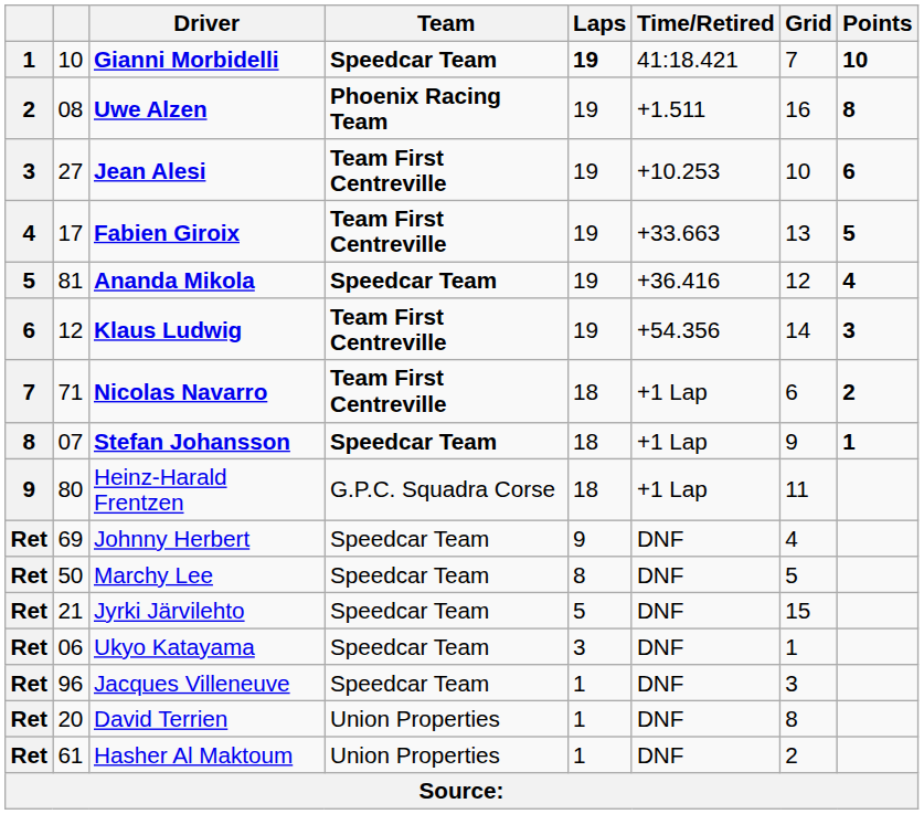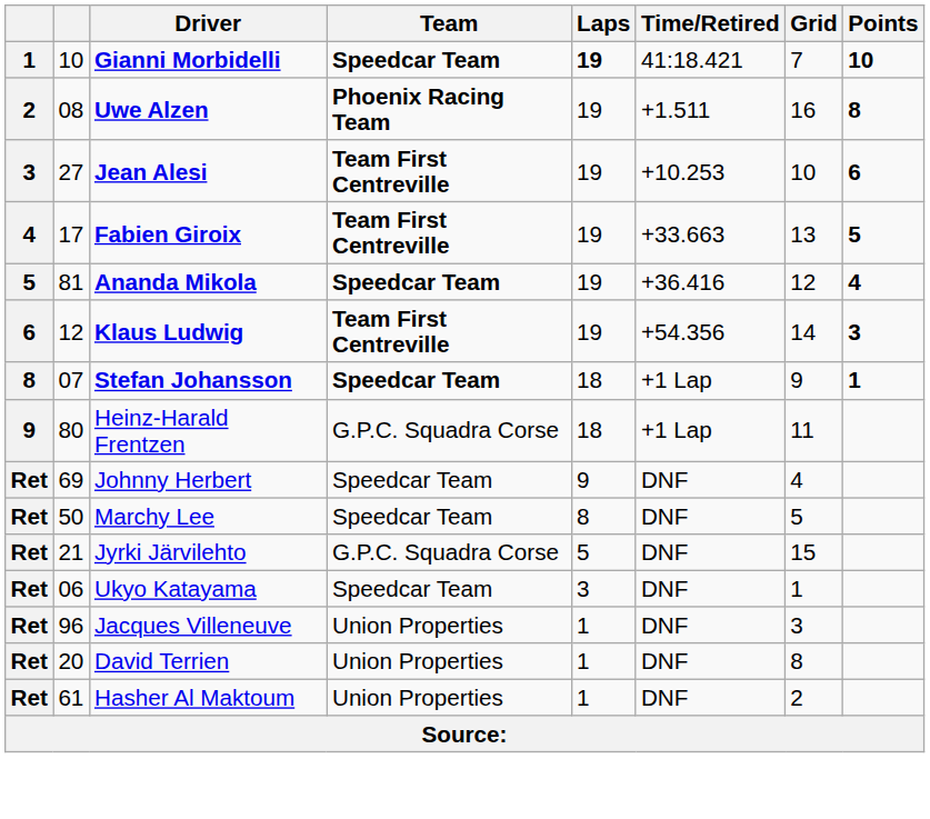 <table class="wikitable" style="font-size: 95%">
 <tr>
 <th></th>
 <th></th>
 <th>Driver</th>
 <th>Team</th>
 <th>Laps</th>
 <th>Time/Retired</th>
 <th>Grid</th>
 <th>Points</th>
 </tr>
 <tr>
 <th>1</th>
 <td>10</td>
 <td> <strong><a href='#'>Gianni Morbidelli</a></strong></td>
 <td><strong>Speedcar Team</strong></td>
 <td><strong>19</strong></td>
 <td>41:18.421</td>
 <td>7</td>
 <td><strong>10</strong></td>
 </tr>
 <tr>
 <th>2</th>
 <td>08</td>
 <td> <strong><a href='#'>Uwe Alzen</a></strong></td>
 <td><strong>Phoenix Racing Team</strong></td>
 <td>19</td>
 <td>+1.511</td>
 <td>16</td>
 <td><strong>8</strong></td>
 </tr>
 <tr>
 <th>3</th>
 <td>27</td>
 <td> <strong><a href='#'>Jean Alesi</a></strong></td>
 <td><strong>Team First Centreville</strong></td>
 <td>19</td>
 <td>+10.253</td>
 <td>10</td>
 <td><strong>6</strong></td>
 </tr>
 <tr>
 <th>4</th>
 <td>17</td>
 <td> <strong><a href='#'>Fabien Giroix</a></strong></td>
 <td><strong>Team First Centreville</strong></td>
 <td>19</td>
 <td>+33.663</td>
 <td>13</td>
 <td><strong>5</strong></td>
 </tr>
 <tr>
 <th>5</th>
 <td>81</td>
 <td> <strong><a href='#'>Ananda Mikola</a></strong></td>
 <td><strong>Speedcar Team</strong></td>
 <td>19</td>
 <td>+36.416</td>
 <td>12</td>
 <td><strong>4</strong></td>
 </tr>
 <tr>
 <th>6</th>
 <td>12</td>
 <td> <strong><a href='#'>Klaus Ludwig</a></strong></td>
 <td><strong>Team First Centreville</strong></td>
 <td>19</td>
 <td>+54.356</td>
 <td>14</td>
 <td><strong>3</strong></td>
 </tr>
 <tr>
-<th>7</th>
-<td>71</td>
-<td> <strong><a href='#'>Nicolas Navarro</a></strong></td>
-<td><strong>Team First Centreville</strong></td>
-<td>18</td>
-<td>+1 Lap</td>
-<td>6</td>
-<td><strong>2</strong></td>
-</tr>
-<tr>
 <th>8</th>
 <td>07</td>
 <td> <strong><a href='#'>Stefan Johansson</a></strong></td>
 <td><strong>Speedcar Team</strong></td>
 <td>18</td>
 <td>+1 Lap</td>
 <td>9</td>
 <td><strong>1</strong></td>
 </tr>
 <tr>
 <th>9</th>
 <td>80</td>
 <td> <a href='#'>Heinz-Harald Frentzen</a></td>
 <td>G.P.C. Squadra Corse</td>
 <td>18</td>
 <td>+1 Lap</td>
 <td>11</td>
 <td></td>
 </tr>
 <tr>
 <th>Ret</th>
 <td>69</td>
 <td> <a href='#'>Johnny Herbert</a></td>
 <td>Speedcar Team</td>
 <td>9</td>
 <td>DNF</td>
 <td>4</td>
 <td></td>
 </tr>
 <tr>
 <th>Ret</th>
 <td>50</td>
 <td> <a href='#'>Marchy Lee</a></td>
 <td>Speedcar Team</td>
 <td>8</td>
 <td>DNF</td>
 <td>5</td>
 <td></td>
 </tr>
 <tr>
 <th>Ret</th>
 <td>21</td>
 <td> <a href='#'>Jyrki Järvilehto</a></td>
-<td>Speedcar Team</td>
+<td>G.P.C. Squadra Corse</td>
 <td>5</td>
 <td>DNF</td>
 <td>15</td>
 <td></td>
 </tr>
 <tr>
 <th>Ret</th>
 <td>06</td>
 <td> <a href='#'>Ukyo Katayama</a></td>
 <td>Speedcar Team</td>
 <td>3</td>
 <td>DNF</td>
 <td>1</td>
 <td></td>
 </tr>
 <tr>
 <th>Ret</th>
 <td>96</td>
 <td> <a href='#'>Jacques Villeneuve</a></td>
-<td>Speedcar Team</td>
+<td>Union Properties</td>
 <td>1</td>
 <td>DNF</td>
 <td>3</td>
 <td></td>
 </tr>
 <tr>
 <th>Ret</th>
 <td>20</td>
 <td> <a href='#'>David Terrien</a></td>
 <td>Union Properties</td>
 <td>1</td>
 <td>DNF</td>
 <td>8</td>
 <td></td>
 </tr>
 <tr>
 <th>Ret</th>
 <td>61</td>
 <td> <a href='#'>Hasher Al Maktoum</a></td>
 <td>Union Properties</td>
 <td>1</td>
 <td>DNF</td>
 <td>2</td>
 <td></td>
 </tr>
 <tr>
 <th colspan="8">Source:</th>
 </tr>
 </table>
